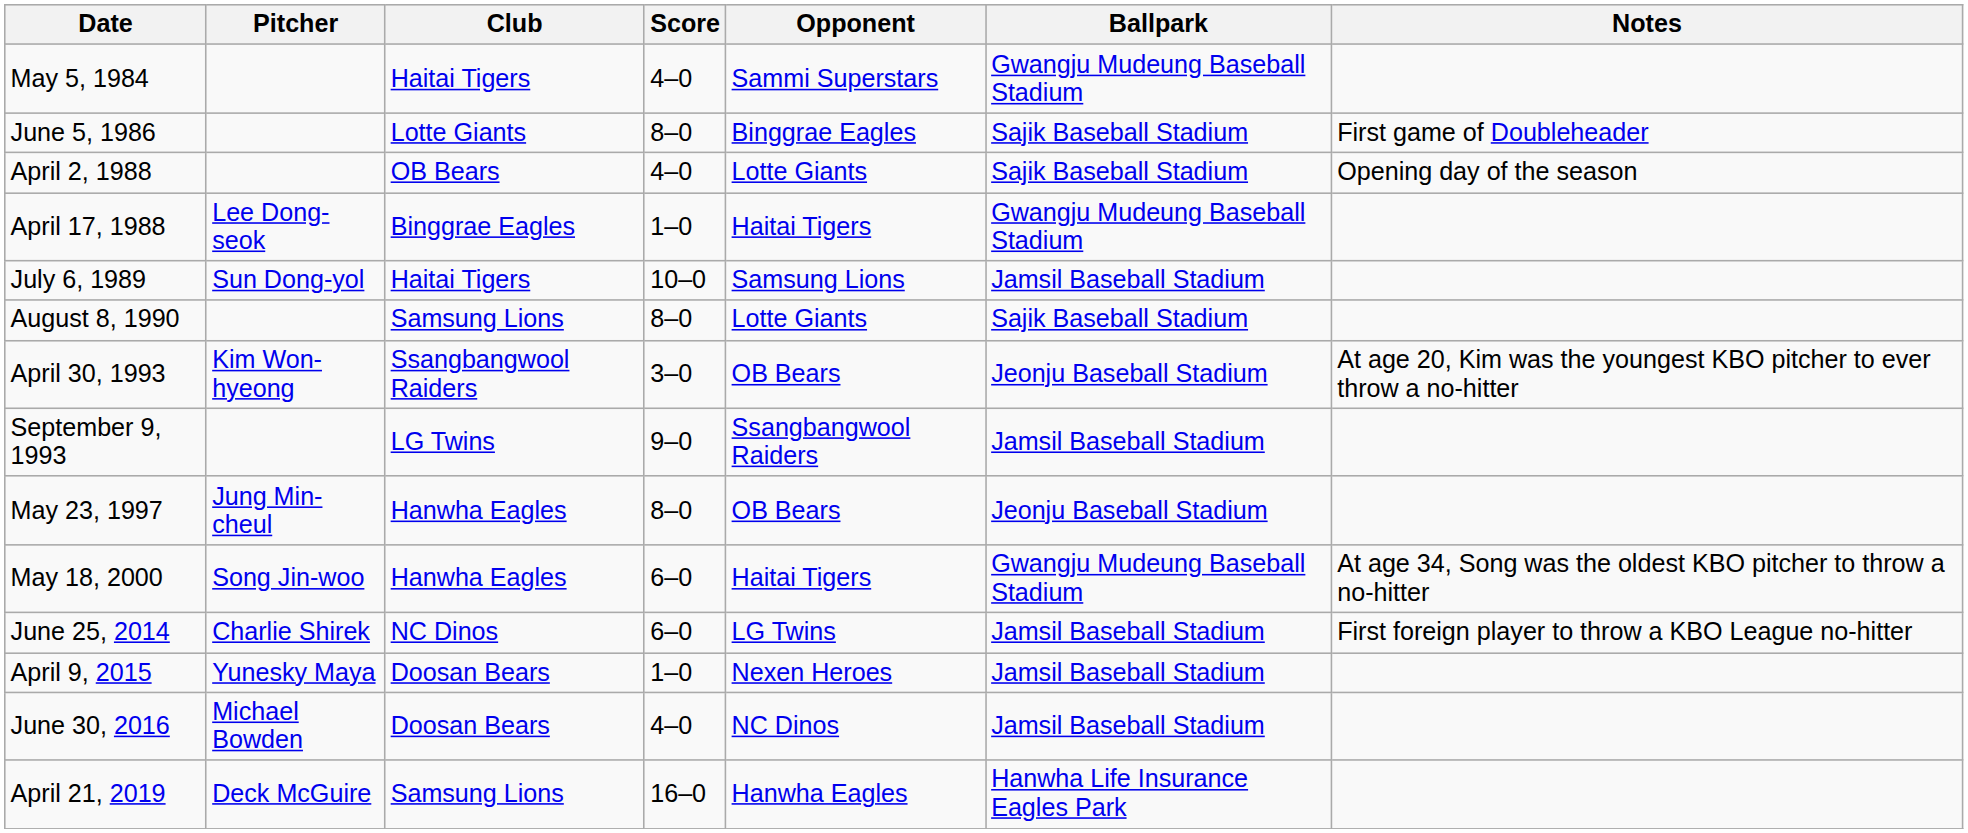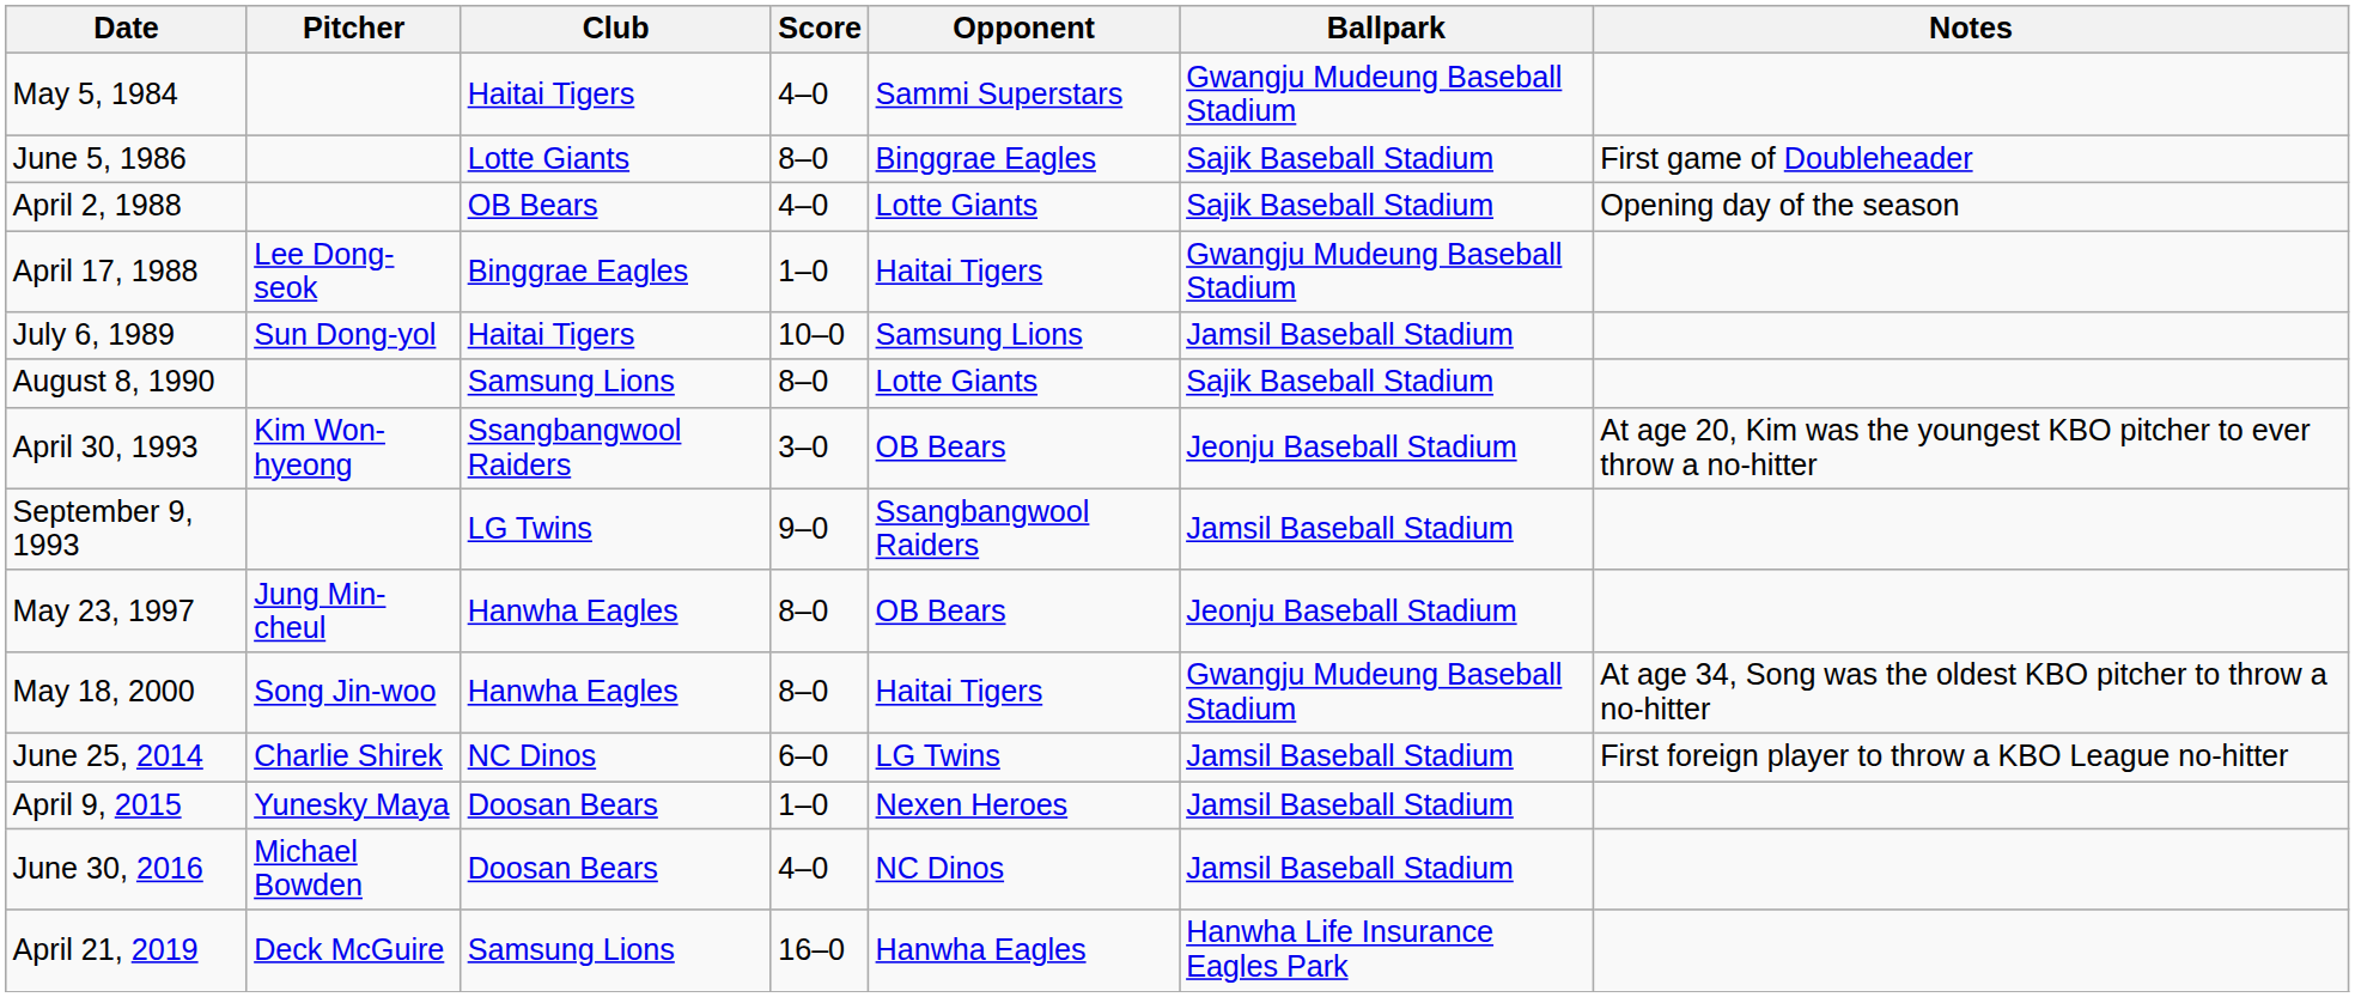 <table class="wikitable sortable">
 <tr>
 <th>Date</th>
 <th>Pitcher</th>
 <th>Club</th>
 <th>Score</th>
 <th>Opponent</th>
 <th>Ballpark</th>
 <th>Notes</th>
 </tr>
 <tr>
 <td>May 5, 1984</td>
 <td></td>
 <td><a href='#'>Haitai Tigers</a></td>
 <td>4–0</td>
 <td><a href='#'>Sammi Superstars</a></td>
 <td><a href='#'>Gwangju Mudeung Baseball Stadium</a></td>
 <td></td>
 </tr>
 <tr>
 <td>June 5, 1986</td>
 <td></td>
 <td><a href='#'>Lotte Giants</a></td>
 <td>8–0</td>
 <td><a href='#'>Binggrae Eagles</a></td>
 <td><a href='#'>Sajik Baseball Stadium</a></td>
 <td>First game of <a href='#'>Doubleheader</a></td>
 </tr>
 <tr>
 <td>April 2, 1988</td>
 <td></td>
 <td><a href='#'>OB Bears</a></td>
 <td>4–0</td>
 <td><a href='#'>Lotte Giants</a></td>
 <td><a href='#'>Sajik Baseball Stadium</a></td>
 <td>Opening day of the season</td>
 </tr>
 <tr>
 <td>April 17, 1988</td>
 <td><a href='#'>Lee Dong-seok</a></td>
 <td><a href='#'>Binggrae Eagles</a></td>
 <td>1–0</td>
 <td><a href='#'>Haitai Tigers</a></td>
 <td><a href='#'>Gwangju Mudeung Baseball Stadium</a></td>
 <td></td>
 </tr>
 <tr>
 <td>July 6, 1989</td>
 <td><a href='#'>Sun Dong-yol</a></td>
 <td><a href='#'>Haitai Tigers</a></td>
 <td>10–0</td>
 <td><a href='#'>Samsung Lions</a></td>
 <td><a href='#'>Jamsil Baseball Stadium</a></td>
 <td></td>
 </tr>
 <tr>
 <td>August 8, 1990</td>
 <td></td>
 <td><a href='#'>Samsung Lions</a></td>
 <td>8–0</td>
 <td><a href='#'>Lotte Giants</a></td>
 <td><a href='#'>Sajik Baseball Stadium</a></td>
 <td></td>
 </tr>
 <tr>
 <td>April 30, 1993</td>
 <td><a href='#'>Kim Won-hyeong</a></td>
 <td><a href='#'>Ssangbangwool Raiders</a></td>
 <td>3–0</td>
 <td><a href='#'>OB Bears</a></td>
 <td><a href='#'>Jeonju Baseball Stadium</a></td>
 <td>At age 20, Kim was the youngest KBO pitcher to ever throw a no-hitter</td>
 </tr>
 <tr>
 <td>September 9, 1993</td>
 <td></td>
 <td><a href='#'>LG Twins</a></td>
 <td>9–0</td>
 <td><a href='#'>Ssangbangwool Raiders</a></td>
 <td><a href='#'>Jamsil Baseball Stadium</a></td>
 <td></td>
 </tr>
 <tr>
 <td>May 23, 1997</td>
 <td><a href='#'>Jung Min-cheul</a></td>
 <td><a href='#'>Hanwha Eagles</a></td>
 <td>8–0</td>
 <td><a href='#'>OB Bears</a></td>
 <td><a href='#'>Jeonju Baseball Stadium</a></td>
 </tr>
 <tr>
 <td>May 18, 2000</td>
 <td><a href='#'>Song Jin-woo</a></td>
 <td><a href='#'>Hanwha Eagles</a></td>
-<td>6–0</td>
+<td>8–0</td>
 <td><a href='#'>Haitai Tigers</a></td>
 <td><a href='#'>Gwangju Mudeung Baseball Stadium</a></td>
 <td>At age 34, Song was the oldest KBO pitcher to throw a no-hitter</td>
 </tr>
 <tr>
 <td>June 25, <a href='#'>2014</a></td>
 <td><a href='#'>Charlie Shirek</a></td>
 <td><a href='#'>NC Dinos</a></td>
 <td>6–0</td>
 <td><a href='#'>LG Twins</a></td>
 <td><a href='#'>Jamsil Baseball Stadium</a></td>
 <td>First foreign player to throw a KBO League no-hitter</td>
 </tr>
 <tr>
 <td>April 9, <a href='#'>2015</a></td>
 <td><a href='#'>Yunesky Maya</a></td>
 <td><a href='#'>Doosan Bears</a></td>
 <td>1–0</td>
 <td><a href='#'>Nexen Heroes</a></td>
 <td><a href='#'>Jamsil Baseball Stadium</a></td>
 <td></td>
 </tr>
 <tr>
 <td>June 30, <a href='#'>2016</a></td>
 <td><a href='#'>Michael Bowden</a></td>
 <td><a href='#'>Doosan Bears</a></td>
 <td>4–0</td>
 <td><a href='#'>NC Dinos</a></td>
 <td><a href='#'>Jamsil Baseball Stadium</a></td>
 <td></td>
 </tr>
 <tr>
 <td>April 21, <a href='#'>2019</a></td>
 <td><a href='#'>Deck McGuire</a></td>
 <td><a href='#'>Samsung Lions</a></td>
 <td>16–0</td>
 <td><a href='#'>Hanwha Eagles</a></td>
 <td><a href='#'>Hanwha Life Insurance Eagles Park</a></td>
 <td></td>
 </tr>
 <tr>
 </tr>
 </table>
